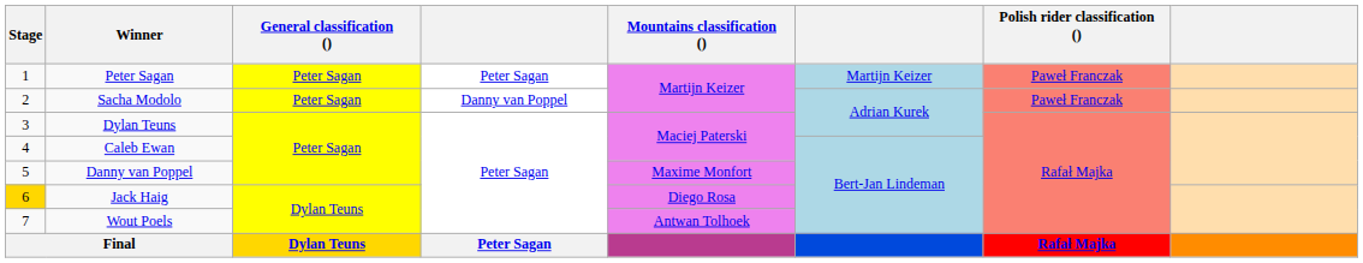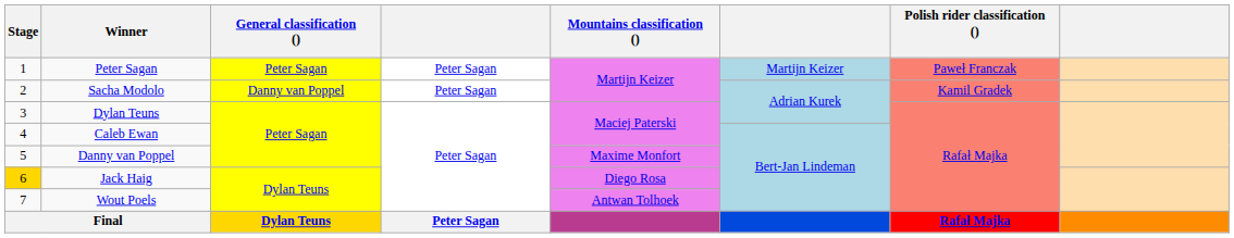 <table class="wikitable" style="text-align: center; font-size:smaller;">
 <tr style="background-color: #efefef;">
 <th width="2%">Stage</th>
 <th width="14%">Winner</th>
 <th width="14%"><a href='#'>General classification</a><br>()<br></th>
 <th width="14%"></th>
 <th width="14%"><a href='#'>Mountains classification</a><br>()<br></th>
 <th width="14%"></th>
 <th width="14%">Polish rider classification<br>()<br> </th>
 <th width="14%"></th>
 </tr>
 <tr>
 <td scope=row>1</td>
 <td><a href='#'>Peter Sagan</a></td>
 <td style="background:yellow;"><a href='#'>Peter Sagan</a></td>
 <td style="background:white;"><a href='#'>Peter Sagan</a></td>
 <td style="background:violet;" rowspan=2><a href='#'>Martijn Keizer</a></td>
 <td style="background:lightblue;"><a href='#'>Martijn Keizer</a></td>
 <td style="background:salmon;"><a href='#'>Paweł Franczak</a></td>
 <td style="background:navajowhite;"></td>
 </tr>
 <tr>
 <td scope=row>2</td>
 <td><a href='#'>Sacha Modolo</a></td>
-<td style="background:yellow;"><a href='#'>Peter Sagan</a></td>
-<td style="background:white;"><a href='#'>Danny van Poppel</a></td>
+<td style="background:yellow;"><a href='#'>Danny van Poppel</a></td>
+<td style="background:white;"><a href='#'>Peter Sagan</a></td>
 <td style="background:lightblue;" rowspan="2"><a href='#'>Adrian Kurek</a></td>
-<td style="background:salmon;"><a href='#'>Paweł Franczak</a></td>
+<td style="background:salmon;"><a href='#'>Kamil Gradek</a></td>
 <td style="background:navajowhite;"></td>
 </tr>
 <tr>
 <td scope=row>3</td>
 <td><a href='#'>Dylan Teuns</a></td>
 <td style="background:yellow;" rowspan=3><a href='#'>Peter Sagan</a></td>
 <td style="background:white;" rowspan=5><a href='#'>Peter Sagan</a></td>
 <td style="background:violet;" rowspan=2><a href='#'>Maciej Paterski</a></td>
 <td style="background:salmon;" rowspan="5"><a href='#'>Rafał Majka</a></td>
 <td style="background:navajowhite;" rowspan="3"></td>
 </tr>
 <tr>
 <td scope=row>4</td>
 <td><a href='#'>Caleb Ewan</a></td>
 <td style="background:lightblue;" rowspan=4><a href='#'>Bert-Jan Lindeman</a></td>
 </tr>
 <tr>
 <td scope=row>5</td>
 <td><a href='#'>Danny van Poppel</a></td>
 <td style="background:violet;"><a href='#'>Maxime Monfort</a></td>
 </tr>
 <tr>
 <td scope=row style="background: gold;">6</td>
 <td><a href='#'>Jack Haig</a></td>
 <td style="background:yellow;" rowspan=2><a href='#'>Dylan Teuns</a></td>
 <td style="background:violet;"><a href='#'>Diego Rosa</a></td>
 <td style="background:navajowhite;" rowspan=2></td>
 </tr>
 <tr>
 <td scope=row>7</td>
 <td><a href='#'>Wout Poels</a></td>
 <td style="background:violet;"><a href='#'>Antwan Tolhoek</a></td>
 </tr>
 <tr>
 <th colspan=2>Final</th>
 <th style="background:gold;"><a href='#'>Dylan Teuns</a></th>
 <th style="background:offwhite;"><a href='#'>Peter Sagan</a></th>
 <th style="background:#B93B8F;"></th>
 <th style="background:#0049DC;"></th>
 <th style="background:red;"><a href='#'>Rafał Majka</a></th>
 <th style="background:#FF8C00;"></th>
 </tr>
 </table>
